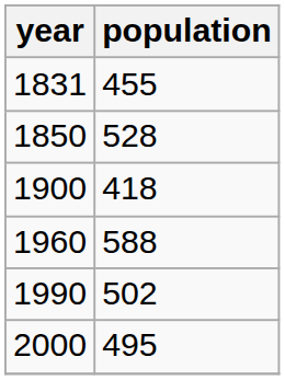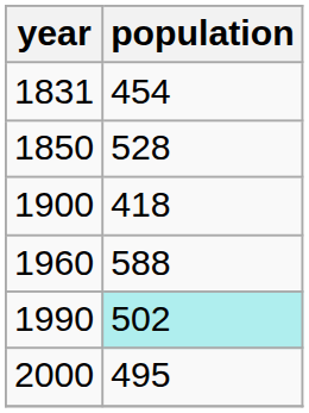 <table class="wikitable">
 <tr>
 <th>year</th>
 <th>population</th>
 </tr>
 <tr>
 <td>1831</td>
-<td>455</td>
+<td>454</td>
 </tr>
 <tr>
 <td>1850</td>
 <td>528</td>
 </tr>
 <tr>
 <td>1900</td>
 <td>418</td>
 </tr>
 <tr>
 <td>1960</td>
 <td>588</td>
 </tr>
 <tr>
 <td>1990</td>
-<td>502</td>
+<td style="background: paleturquoise;">502</td>
 </tr>
 <tr>
 <td>2000</td>
 <td>495</td>
 </tr>
 <tr>
 </tr>
 </table>
